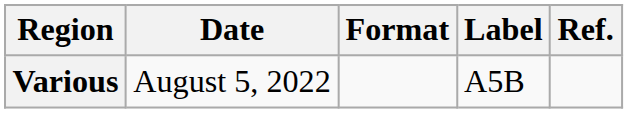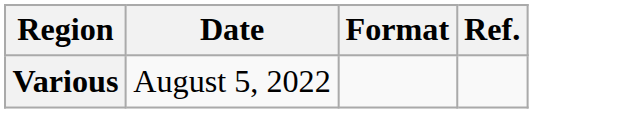 <table class="wikitable plainrowheaders">
 <tr>
 <th>Region</th>
 <th>Date</th>
 <th>Format</th>
-<th>Label</th>
 <th>Ref.</th>
 </tr>
 <tr>
 <th scope="row">Various</th>
 <td>August 5, 2022</td>
 <td></td>
-<td>A5B</td>
 <td></td>
 </tr>
 </table>
